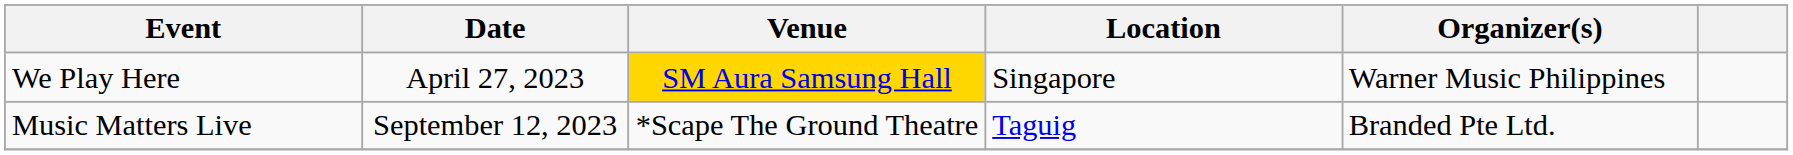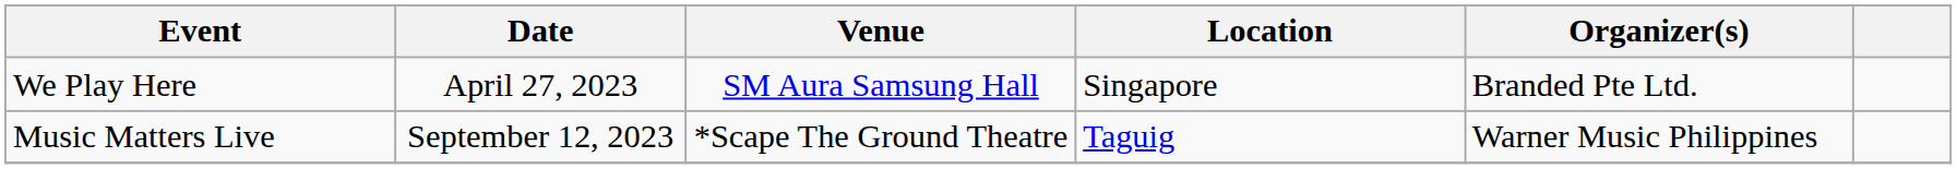 <table class="wikitable">
 <tr>
 <th width="20%">Event</th>
 <th width="15%">Date</th>
 <th width="20%">Venue</th>
 <th width="20%">Location</th>
 <th width="20%">Organizer(s)</th>
 <th width="5%"></th>
 </tr>
 <tr>
 <td>We Play Here</td>
 <td align="center">April 27, 2023</td>
-<td align="center" style="background: gold;"><a href='#'>SM Aura Samsung Hall</a></td>
+<td align="center"><a href='#'>SM Aura Samsung Hall</a></td>
 <td>Singapore</td>
-<td>Warner Music Philippines</td>
+<td>Branded Pte Ltd.</td>
 <td></td>
 </tr>
 <tr>
 <td>Music Matters Live</td>
 <td align="center">September 12, 2023</td>
 <td align="center">*Scape The Ground Theatre</td>
 <td><a href='#'>Taguig</a></td>
-<td>Branded Pte Ltd.</td>
+<td>Warner Music Philippines</td>
 <td></td>
 </tr>
 <tr>
 </tr>
 </table>
